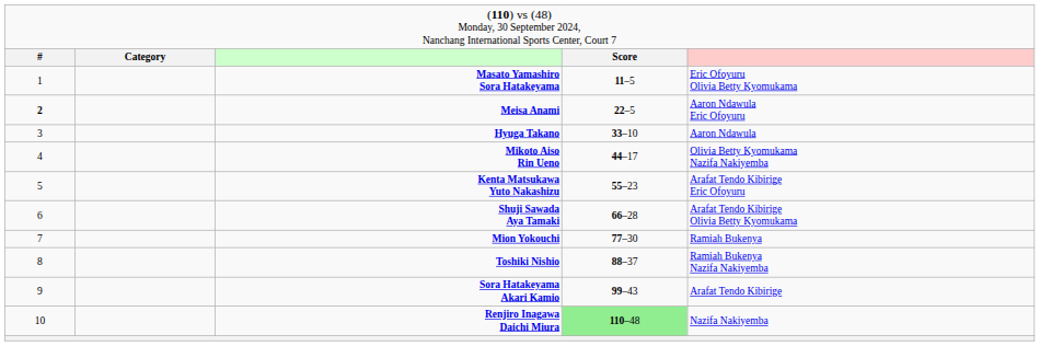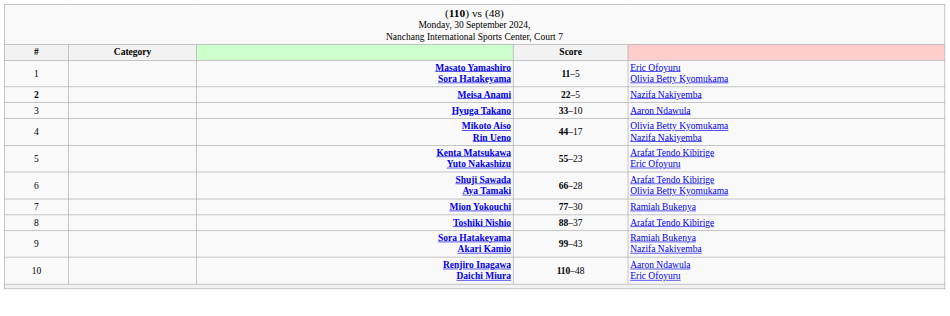 <table class="wikitable mw-collapsible mw-collapsed" style="font-size:90%; text-align:center" width="90%">
 <tr>
 <td colspan="5"><big>(<strong>110</strong>) <strong></strong> vs  (48)</big><br>Monday, 30 September 2024, <br>Nanchang International Sports Center, Court 7</td>
 </tr>
 <tr>
 <th width="25">#</th>
 <th width="50">Category</th>
 <th style="background-color:#CCFFCC" width="150"></th>
 <th width="50">Score<br></th>
 <th style="background-color:#FFCCCC" width="150"></th>
 </tr>
 <tr>
 <td>1</td>
 <td></td>
 <td align="right"><strong><a href='#'>Masato Yamashiro</a> <br><a href='#'>Sora Hatakeyama</a> </strong></td>
 <td><strong>11</strong>–5<br></td>
 <td align="left"> <a href='#'>Eric Ofoyuru</a><br> <a href='#'>Olivia Betty Kyomukama</a></td>
 </tr>
 <tr>
 <td><strong>2</strong></td>
 <td></td>
 <td align="right"><strong><a href='#'>Meisa Anami</a> </strong></td>
 <td><strong>22</strong>–5<br></td>
-<td align="left"> <a href='#'>Aaron Ndawula</a><br> <a href='#'>Eric Ofoyuru</a></td>
+<td align="left"> <a href='#'>Nazifa Nakiyemba</a></td>
 </tr>
 <tr>
 <td>3</td>
 <td></td>
 <td align="right"><strong><a href='#'>Hyuga Takano</a> </strong></td>
 <td><strong>33</strong>–10<br></td>
 <td align="left"> <a href='#'>Aaron Ndawula</a></td>
 </tr>
 <tr>
 <td>4</td>
 <td></td>
 <td align="right"><strong><a href='#'>Mikoto Aiso</a> <br><a href='#'>Rin Ueno</a> </strong></td>
 <td><strong>44</strong>–17<br></td>
 <td align="left"> <a href='#'>Olivia Betty Kyomukama</a><br> <a href='#'>Nazifa Nakiyemba</a></td>
 </tr>
 <tr>
 <td>5</td>
 <td></td>
 <td align="right"><strong><a href='#'>Kenta Matsukawa</a> <br><a href='#'>Yuto Nakashizu</a> </strong></td>
 <td><strong>55</strong>–23<br></td>
 <td align="left"> <a href='#'>Arafat Tendo Kibirige</a><br> <a href='#'>Eric Ofoyuru</a></td>
 </tr>
 <tr>
 <td>6</td>
 <td></td>
 <td align="right"><strong><a href='#'>Shuji Sawada</a> <br><a href='#'>Aya Tamaki</a> </strong></td>
 <td><strong>66</strong>–28<br></td>
 <td align="left"> <a href='#'>Arafat Tendo Kibirige</a><br> <a href='#'>Olivia Betty Kyomukama</a></td>
 </tr>
 <tr>
 <td>7</td>
 <td></td>
 <td align="right"><strong><a href='#'>Mion Yokouchi</a> </strong></td>
 <td><strong>77</strong>–30<br></td>
 <td align="left"> <a href='#'>Ramiah Bukenya</a></td>
 </tr>
 <tr>
 <td>8</td>
 <td></td>
 <td align="right"><strong><a href='#'>Toshiki Nishio</a> </strong></td>
 <td><strong>88</strong>–37<br></td>
-<td align="left"> <a href='#'>Ramiah Bukenya</a><br> <a href='#'>Nazifa Nakiyemba</a></td>
+<td align="left"> <a href='#'>Arafat Tendo Kibirige</a></td>
 </tr>
 <tr>
 <td>9</td>
 <td></td>
 <td align="right"><strong><a href='#'>Sora Hatakeyama</a> <br><a href='#'>Akari Kamio</a> </strong></td>
 <td><strong>99</strong>–43<br></td>
-<td align="left"> <a href='#'>Arafat Tendo Kibirige</a></td>
+<td align="left"> <a href='#'>Ramiah Bukenya</a><br> <a href='#'>Nazifa Nakiyemba</a></td>
 </tr>
 <tr>
 <td>10</td>
 <td></td>
 <td align="right"><strong><a href='#'>Renjiro Inagawa</a> <br><a href='#'> Daichi Miura</a> </strong></td>
-<td style="background: lightgreen;"><strong>110</strong>–48<br></td>
-<td align="left"> <a href='#'>Nazifa Nakiyemba</a></td>
+<td><strong>110</strong>–48<br></td>
+<td align="left"> <a href='#'>Aaron Ndawula</a><br> <a href='#'>Eric Ofoyuru</a></td>
 </tr>
 <tr>
 <th colspan="5"></th>
 </tr>
 </table>
